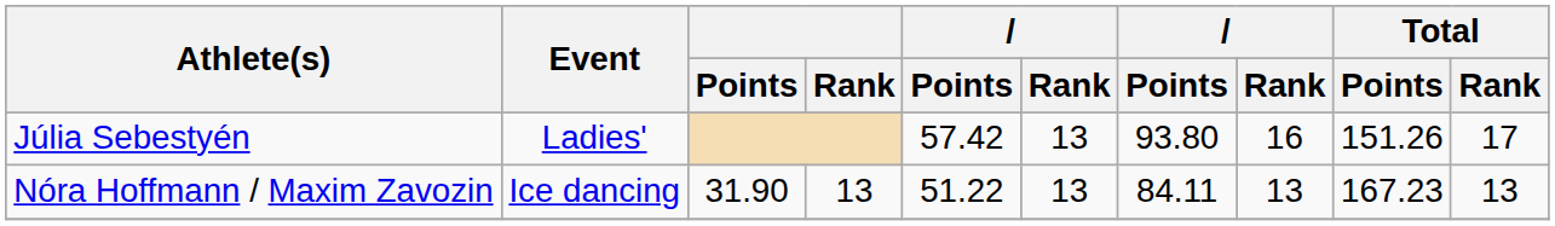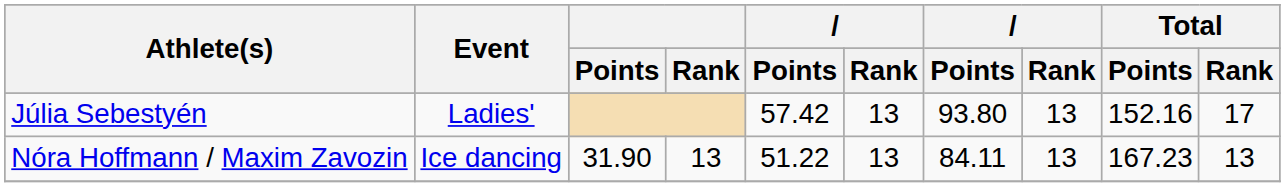 <table class="wikitable">
 <tr>
 <th rowspan="2">Athlete(s)</th>
 <th rowspan="2">Event</th>
 <th colspan="2"></th>
 <th colspan="2">/</th>
 <th colspan="2">/</th>
 <th colspan="2">Total</th>
 </tr>
 <tr>
 <th>Points</th>
 <th>Rank</th>
 <th>Points</th>
 <th>Rank</th>
 <th>Points</th>
 <th>Rank</th>
 <th>Points</th>
 <th>Rank</th>
 </tr>
 <tr align=center>
 <td align=left><a href='#'>Júlia Sebestyén</a></td>
 <td><a href='#'>Ladies'</a></td>
 <td colspan="2" bgcolor="wheat"></td>
 <td>57.42</td>
 <td>13</td>
 <td>93.80</td>
-<td>16</td>
-<td>151.26</td>
+<td>13</td>
+<td>152.16</td>
 <td>17</td>
 </tr>
 <tr align=center>
 <td align=left><a href='#'>Nóra Hoffmann</a> / <a href='#'>Maxim Zavozin</a></td>
 <td><a href='#'>Ice dancing</a></td>
 <td>31.90</td>
 <td>13</td>
 <td>51.22</td>
 <td>13</td>
 <td>84.11</td>
 <td>13</td>
 <td>167.23</td>
 <td>13</td>
 </tr>
 <tr>
 </tr>
 </table>
